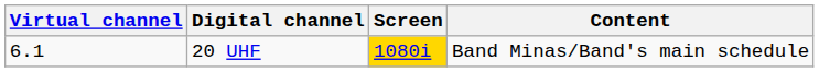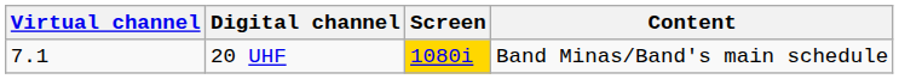 <table class = wikitable>
 <tr>
 <th><a href='#'>Virtual channel</a></th>
 <th>Digital channel</th>
 <th>Screen</th>
 <th>Content</th>
 </tr>
 <tr>
-<td>6.1</td>
+<td>7.1</td>
 <td>20 <a href='#'>UHF</a></td>
 <td style="background: gold;"><a href='#'>1080i</a></td>
 <td>Band Minas/Band's main schedule</td>
 </tr>
 </table>
